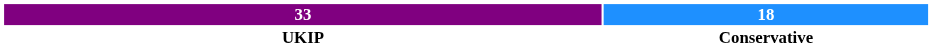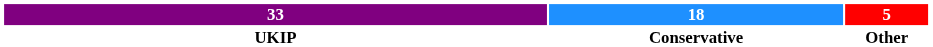 <table style="width:100%; text-align:center;">
 <tr style="color:white;">
 <td style="background:purple; width:59%;"><strong>33</strong></td>
 <td style="background:dodgerblue; width:32%;"><strong>18</strong></td>
+<td style="background:red; width:9%;"><strong>5</strong></td>
 </tr>
 <tr>
 <td><span><strong>UKIP</strong></span></td>
 <td><span><strong>Conservative</strong></span></td>
+<td><span><strong>Other</strong></span></td>
 </tr>
 </table>
